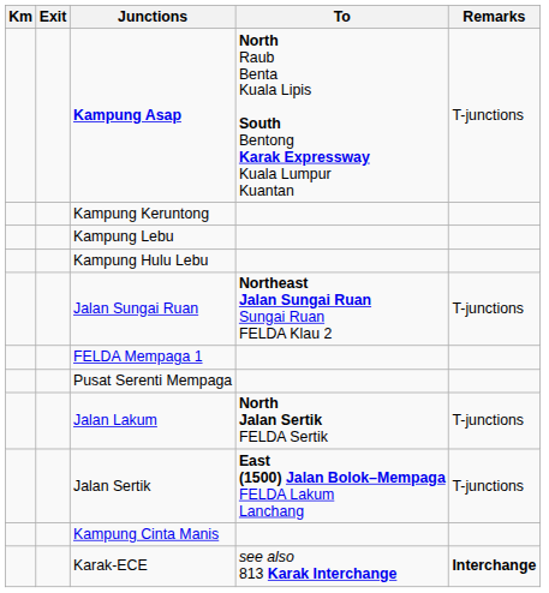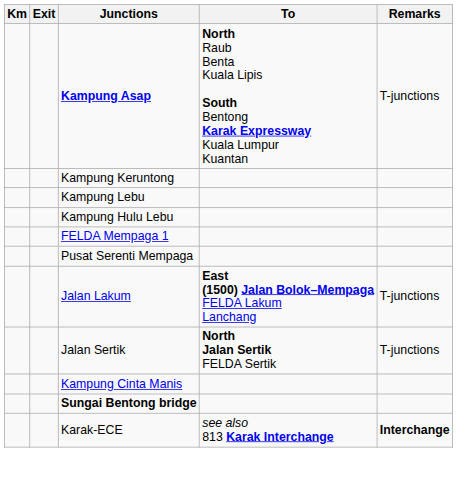 <table class="wikitable">
 <tr>
 <th>Km</th>
 <th>Exit</th>
 <th>Junctions</th>
 <th>To</th>
 <th>Remarks</th>
 </tr>
 <tr>
 <td></td>
 <td></td>
 <td><strong><a href='#'>Kampung Asap</a></strong></td>
 <td><strong>North</strong><br> Raub<br> Benta<br> Kuala Lipis<br><br><strong>South</strong><br> Bentong<br> <strong><a href='#'>Karak Expressway</a></strong><br>Kuala Lumpur<br>Kuantan</td>
 <td>T-junctions</td>
 </tr>
 <tr>
 <td></td>
 <td></td>
 <td>Kampung Keruntong</td>
 <td></td>
 <td></td>
 </tr>
 <tr>
 <td></td>
 <td></td>
 <td>Kampung Lebu</td>
 <td></td>
 <td></td>
 </tr>
 <tr>
 <td></td>
 <td></td>
 <td>Kampung Hulu Lebu</td>
 <td></td>
 <td></td>
 </tr>
 <tr>
 <td></td>
 <td></td>
-<td><a href='#'>Jalan Sungai Ruan</a></td>
-<td><strong>Northeast</strong><br> <strong><a href='#'>Jalan Sungai Ruan</a></strong><br><a href='#'>Sungai Ruan</a><br>FELDA Klau 2</td>
-<td>T-junctions</td>
-</tr>
-<tr>
-<td></td>
-<td></td>
 <td><a href='#'>FELDA Mempaga 1</a></td>
 <td></td>
 <td></td>
 </tr>
 <tr>
 <td></td>
 <td></td>
 <td>Pusat Serenti Mempaga</td>
 <td></td>
 <td></td>
 </tr>
 <tr>
 <td></td>
 <td></td>
 <td><a href='#'>Jalan Lakum</a></td>
-<td><strong>North</strong><br> <strong>Jalan Sertik</strong><br>FELDA Sertik</td>
+<td><strong>East</strong><br> <strong>(1500)</strong> <strong><a href='#'>Jalan Bolok–Mempaga</a></strong><br><a href='#'>FELDA Lakum</a><br><a href='#'>Lanchang</a></td>
 <td>T-junctions</td>
 </tr>
 <tr>
 <td></td>
 <td></td>
 <td>Jalan Sertik</td>
-<td><strong>East</strong><br> <strong>(1500)</strong> <strong><a href='#'>Jalan Bolok–Mempaga</a></strong><br><a href='#'>FELDA Lakum</a><br><a href='#'>Lanchang</a></td>
+<td><strong>North</strong><br> <strong>Jalan Sertik</strong><br>FELDA Sertik</td>
 <td>T-junctions</td>
 </tr>
 <tr>
 <td></td>
 <td></td>
 <td><a href='#'>Kampung Cinta Manis</a></td>
 <td></td>
 <td></td>
 </tr>
 <tr>
 <td></td>
 <td></td>
+<td><strong>Sungai Bentong bridge</strong></td>
+<td></td>
+<td></td>
+</tr>
+<tr>
+<td></td>
+<td></td>
 <td>Karak-ECE</td>
 <td><em>see also</em><br>813 <strong><a href='#'>Karak Interchange</a></strong></td>
 <td><strong>Interchange</strong></td>
 </tr>
 </table>
